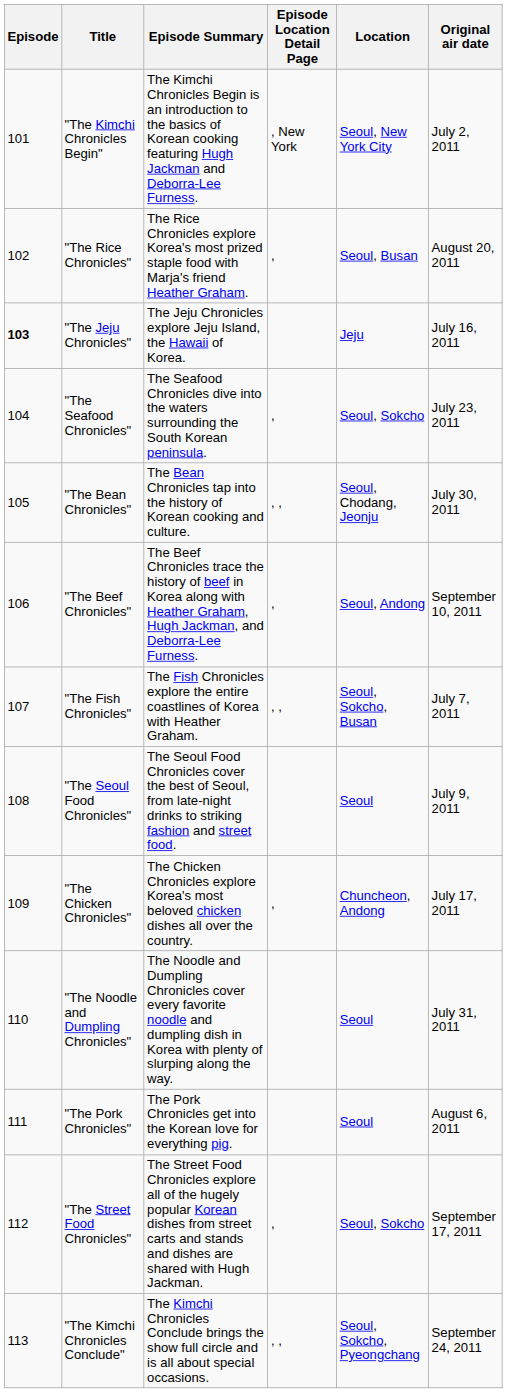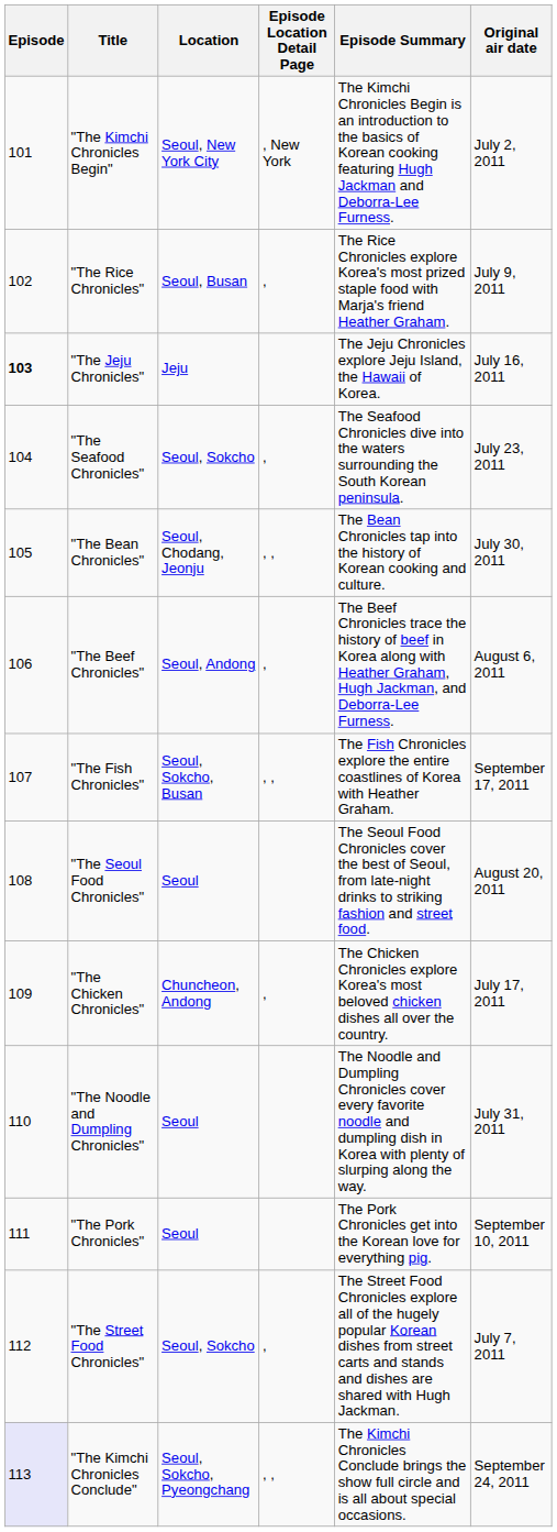 <table class="wikitable">
 <tr>
 <th>Episode</th>
 <th>Title</th>
+<th>Location</th>
+<th>Episode Location Detail Page</th>
 <th>Episode Summary</th>
-<th>Episode Location Detail Page</th>
-<th>Location</th>
 <th>Original air date</th>
 </tr>
 <tr>
 <td>101</td>
 <td>"The <a href='#'>Kimchi</a> Chronicles Begin"</td>
+<td><a href='#'>Seoul</a>, <a href='#'>New York City</a></td>
+<td>, New York</td>
 <td>The Kimchi Chronicles Begin is an introduction to the basics of Korean cooking featuring <a href='#'>Hugh Jackman</a> and <a href='#'>Deborra-Lee Furness</a>.</td>
-<td>, New York</td>
-<td><a href='#'>Seoul</a>, <a href='#'>New York City</a></td>
 <td>July 2, 2011</td>
 </tr>
 <tr>
 <td>102</td>
 <td>"The Rice Chronicles"</td>
+<td><a href='#'>Seoul</a>, <a href='#'>Busan</a></td>
+<td>, </td>
 <td>The Rice Chronicles explore Korea's most prized staple food with Marja's friend <a href='#'>Heather Graham</a>.</td>
-<td>, </td>
-<td><a href='#'>Seoul</a>, <a href='#'>Busan</a></td>
-<td>August 20, 2011</td>
+<td>July 9, 2011</td>
 </tr>
 <tr>
 <td><strong>103</strong></td>
 <td>"The <a href='#'>Jeju</a> Chronicles"</td>
+<td><a href='#'>Jeju</a></td>
+<td></td>
 <td>The Jeju Chronicles explore Jeju Island, the <a href='#'>Hawaii</a> of Korea.</td>
-<td></td>
-<td><a href='#'>Jeju</a></td>
 <td>July 16, 2011</td>
 </tr>
 <tr>
 <td>104</td>
 <td>"The Seafood Chronicles"</td>
+<td><a href='#'>Seoul</a>, <a href='#'>Sokcho</a></td>
+<td>, </td>
 <td>The Seafood Chronicles dive into the waters surrounding the South Korean <a href='#'>peninsula</a>.</td>
-<td>, </td>
-<td><a href='#'>Seoul</a>, <a href='#'>Sokcho</a></td>
 <td>July 23, 2011</td>
 </tr>
 <tr>
 <td>105</td>
 <td>"The Bean Chronicles"</td>
+<td><a href='#'>Seoul</a>, Chodang, <a href='#'>Jeonju</a></td>
+<td>, , </td>
 <td>The <a href='#'>Bean</a> Chronicles tap into the history of Korean cooking and culture.</td>
-<td>, , </td>
-<td><a href='#'>Seoul</a>, Chodang, <a href='#'>Jeonju</a></td>
 <td>July 30, 2011</td>
 </tr>
 <tr>
 <td>106</td>
 <td>"The Beef Chronicles"</td>
+<td><a href='#'>Seoul</a>, <a href='#'>Andong</a></td>
+<td>, </td>
 <td>The Beef Chronicles trace the history of <a href='#'>beef</a> in Korea along with <a href='#'>Heather Graham</a>, <a href='#'>Hugh Jackman</a>, and <a href='#'>Deborra-Lee Furness</a>.</td>
-<td>, </td>
-<td><a href='#'>Seoul</a>, <a href='#'>Andong</a></td>
-<td>September 10, 2011</td>
+<td>August 6, 2011</td>
 </tr>
 <tr>
 <td>107</td>
 <td>"The Fish Chronicles"</td>
+<td><a href='#'>Seoul</a>, <a href='#'>Sokcho</a>, <a href='#'>Busan</a></td>
+<td>, , </td>
 <td>The <a href='#'>Fish</a> Chronicles explore the entire coastlines of Korea with Heather Graham.</td>
-<td>, , </td>
-<td><a href='#'>Seoul</a>, <a href='#'>Sokcho</a>, <a href='#'>Busan</a></td>
-<td>July 7, 2011</td>
+<td>September 17, 2011</td>
 </tr>
 <tr>
 <td>108</td>
 <td>"The <a href='#'>Seoul</a> Food Chronicles"</td>
+<td><a href='#'>Seoul</a></td>
+<td></td>
 <td>The Seoul Food Chronicles cover the best of Seoul, from late-night drinks to striking <a href='#'>fashion</a> and <a href='#'>street food</a>.</td>
-<td></td>
-<td><a href='#'>Seoul</a></td>
-<td>July 9, 2011</td>
+<td>August 20, 2011</td>
 </tr>
 <tr>
 <td>109</td>
 <td>"The Chicken Chronicles"</td>
+<td><a href='#'>Chuncheon</a>, <a href='#'>Andong</a></td>
+<td>, </td>
 <td>The Chicken Chronicles explore Korea's most beloved <a href='#'>chicken</a> dishes all over the country.</td>
-<td>, </td>
-<td><a href='#'>Chuncheon</a>, <a href='#'>Andong</a></td>
 <td>July 17, 2011</td>
 </tr>
 <tr>
 <td>110</td>
 <td>"The Noodle and <a href='#'>Dumpling</a> Chronicles"</td>
+<td><a href='#'>Seoul</a></td>
+<td></td>
 <td>The Noodle and Dumpling Chronicles cover every favorite <a href='#'>noodle</a> and dumpling dish in Korea with plenty of slurping along the way.</td>
-<td></td>
-<td><a href='#'>Seoul</a></td>
 <td>July 31, 2011</td>
 </tr>
 <tr>
 <td>111</td>
 <td>"The Pork Chronicles"</td>
+<td><a href='#'>Seoul</a></td>
+<td></td>
 <td>The Pork Chronicles get into the Korean love for everything <a href='#'>pig</a>.</td>
-<td></td>
-<td><a href='#'>Seoul</a></td>
-<td>August 6, 2011</td>
+<td>September 10, 2011</td>
 </tr>
 <tr>
 <td>112</td>
 <td>"The <a href='#'>Street Food</a> Chronicles"</td>
+<td><a href='#'>Seoul</a>, <a href='#'>Sokcho</a></td>
+<td>, </td>
 <td>The Street Food Chronicles explore all of the hugely popular <a href='#'>Korean</a> dishes from street carts and stands and dishes are shared with Hugh Jackman.</td>
-<td>, </td>
-<td><a href='#'>Seoul</a>, <a href='#'>Sokcho</a></td>
-<td>September 17, 2011</td>
+<td>July 7, 2011</td>
 </tr>
 <tr>
-<td>113</td>
+<td style="background: lavender;">113</td>
 <td>"The Kimchi Chronicles Conclude"</td>
+<td><a href='#'>Seoul</a>, <a href='#'>Sokcho</a>, <a href='#'>Pyeongchang</a></td>
+<td>, , </td>
 <td>The <a href='#'>Kimchi</a> Chronicles Conclude brings the show full circle and is all about special occasions.</td>
-<td>, , </td>
-<td><a href='#'>Seoul</a>, <a href='#'>Sokcho</a>, <a href='#'>Pyeongchang</a></td>
 <td>September 24, 2011</td>
 </tr>
 </table>
